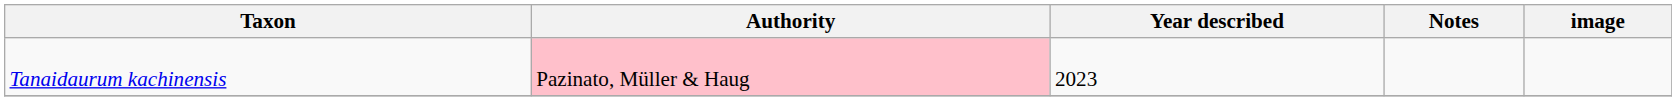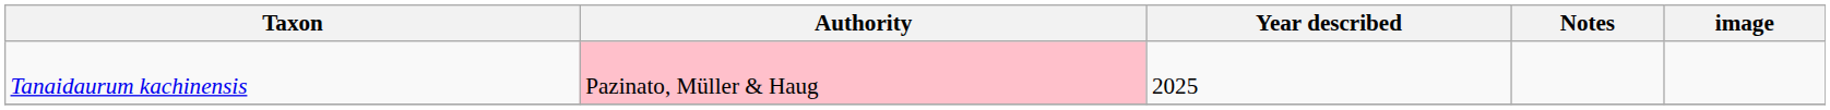 <table class="wikitable sortable" align="center" width="100%">
 <tr>
 <th>Taxon</th>
 <th>Authority</th>
 <th>Year described</th>
 <th>Notes</th>
 <th>image</th>
 </tr>
 <tr>
 <td><br><em><a href='#'>Tanaidaurum kachinensis</a></em></td>
 <td style="background: pink;"><br>Pazinato, Müller & Haug</td>
-<td><br>2023</td>
+<td><br>2025</td>
 <td></td>
 <td></td>
 </tr>
 <tr>
 </tr>
 </table>
